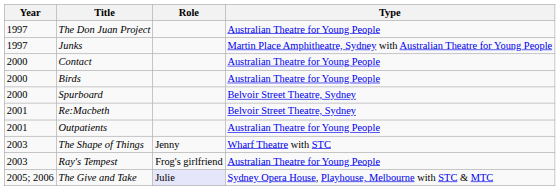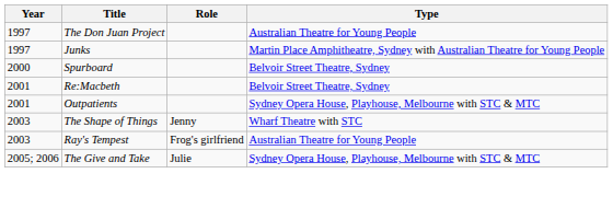 <table class="wikitable">
 <tr>
 <th>Year</th>
 <th>Title</th>
 <th>Role</th>
 <th>Type</th>
 </tr>
 <tr>
 <td>1997</td>
 <td><em>The Don Juan Project</em></td>
 <td></td>
 <td><a href='#'>Australian Theatre for Young People</a></td>
 </tr>
 <tr>
 <td>1997</td>
 <td><em>Junks</em></td>
 <td></td>
 <td><a href='#'>Martin Place Amphitheatre, Sydney</a> with <a href='#'>Australian Theatre for Young People</a></td>
 </tr>
 <tr>
 <td>2000</td>
-<td><em>Contact</em></td>
-<td></td>
-<td><a href='#'>Australian Theatre for Young People</a></td>
-</tr>
-<tr>
-<td>2000</td>
-<td><em>Birds</em></td>
-<td></td>
-<td><a href='#'>Australian Theatre for Young People</a></td>
-</tr>
-<tr>
-<td>2000</td>
 <td><em>Spurboard</em></td>
 <td></td>
 <td><a href='#'>Belvoir Street Theatre, Sydney</a></td>
 </tr>
 <tr>
 <td>2001</td>
 <td><em>Re:Macbeth</em></td>
 <td></td>
 <td><a href='#'>Belvoir Street Theatre, Sydney</a></td>
 </tr>
 <tr>
 <td>2001</td>
 <td><em>Outpatients</em></td>
 <td></td>
-<td><a href='#'>Australian Theatre for Young People</a></td>
+<td><a href='#'>Sydney Opera House</a>, <a href='#'>Playhouse, Melbourne</a> with <a href='#'>STC</a> & <a href='#'>MTC</a></td>
 </tr>
 <tr>
 <td>2003</td>
 <td><em>The Shape of Things</em></td>
 <td>Jenny</td>
 <td><a href='#'>Wharf Theatre</a> with <a href='#'>STC</a></td>
 </tr>
 <tr>
 <td>2003</td>
 <td><em>Ray's Tempest</em></td>
 <td>Frog's girlfriend</td>
 <td><a href='#'>Australian Theatre for Young People</a></td>
 </tr>
 <tr>
 <td>2005; 2006</td>
 <td><em>The Give and Take</em></td>
-<td style="background: lavender;">Julie</td>
+<td>Julie</td>
 <td><a href='#'>Sydney Opera House</a>, <a href='#'>Playhouse, Melbourne</a> with <a href='#'>STC</a> & <a href='#'>MTC</a></td>
 </tr>
 </table>
